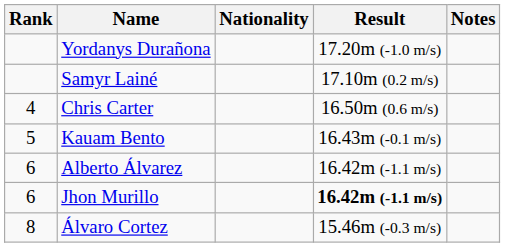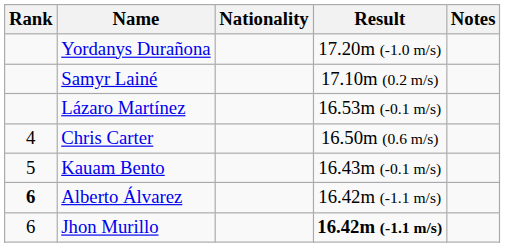 <table class="wikitable sortable" style="text-align:center">
 <tr>
 <th>Rank</th>
 <th>Name</th>
 <th>Nationality</th>
 <th>Result</th>
 <th>Notes</th>
 </tr>
 <tr>
 <td></td>
 <td align=left><a href='#'>Yordanys Durañona</a></td>
 <td></td>
 <td>17.20m <small>(-1.0 m/s)</small></td>
 <td></td>
 </tr>
 <tr>
 <td></td>
 <td align=left><a href='#'>Samyr Lainé</a></td>
 <td></td>
 <td>17.10m <small>(0.2 m/s)</small></td>
 <td></td>
 </tr>
 <tr>
+<td></td>
+<td align=left><a href='#'>Lázaro Martínez</a></td>
+<td></td>
+<td>16.53m <small>(-0.1 m/s)</small></td>
+<td></td>
+</tr>
+<tr>
 <td>4</td>
 <td align=left><a href='#'>Chris Carter</a></td>
 <td></td>
 <td>16.50m <small>(0.6 m/s)</small></td>
 <td></td>
 </tr>
 <tr>
 <td>5</td>
 <td align=left><a href='#'>Kauam Bento</a></td>
 <td></td>
 <td>16.43m <small>(-0.1 m/s)</small></td>
 <td></td>
 </tr>
 <tr>
-<td>6</td>
+<td><strong>6</strong></td>
 <td align=left><a href='#'>Alberto Álvarez</a></td>
 <td></td>
 <td>16.42m <small>(-1.1 m/s)</small></td>
 <td></td>
 </tr>
 <tr>
 <td>6</td>
 <td align=left><a href='#'>Jhon Murillo</a></td>
 <td></td>
 <td><strong>16.42m <small>(-1.1 m/s)</small></strong></td>
 <td></td>
 </tr>
-<tr>
-<td>8</td>
-<td align=left><a href='#'>Álvaro Cortez</a></td>
-<td></td>
-<td>15.46m <small>(-0.3 m/s)</small></td>
-<td></td>
-</tr>
 </table>
